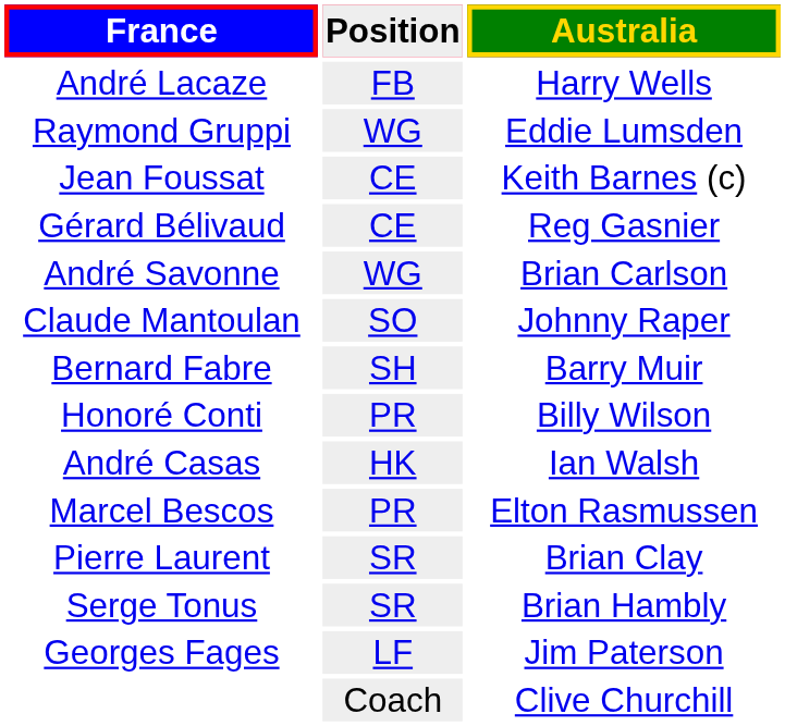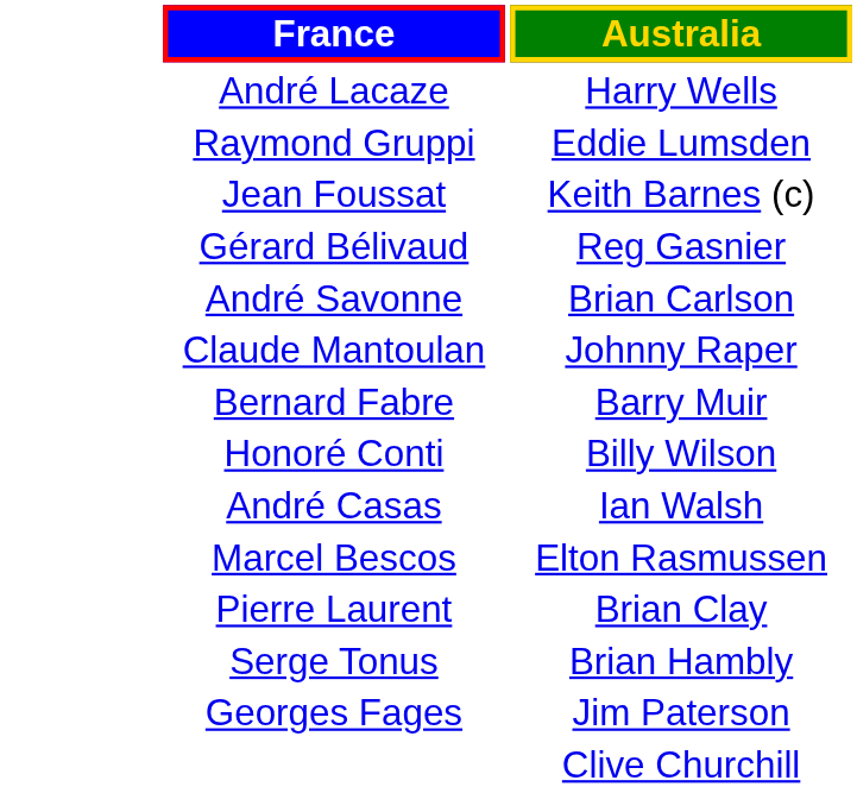 <table align=right style="font-size:90%; margin-left:1em">
 <tr bgcolor=#FF0033>
 <th align="centre" width="126" style="border: 2px solid red; background: blue; color: white">France</th>
-<th align="center" style="background: #eeeeee; color: black">Position</th>
 <th align="centre" width="126" style="border: 2px solid gold; background: green; color: gold">Australia</th>
 </tr>
 <tr>
 <td align="center"><a href='#'>André Lacaze</a></td>
-<td align="center" style="background: #eeeeee"><a href='#'>FB</a></td>
 <td align="center"><a href='#'>Harry Wells</a></td>
 </tr>
 <tr>
 <td align="center"><a href='#'>Raymond Gruppi</a></td>
-<td align="center" style="background: #eeeeee"><a href='#'>WG</a></td>
 <td align="center"><a href='#'>Eddie Lumsden</a></td>
 </tr>
 <tr>
 <td align="center"><a href='#'>Jean Foussat</a></td>
-<td align="center" style="background: #eeeeee"><a href='#'>CE</a></td>
 <td align="center"><a href='#'>Keith Barnes</a> (c)</td>
 </tr>
 <tr>
 <td align="center"><a href='#'>Gérard Bélivaud</a></td>
-<td align="center" style="background: #eeeeee"><a href='#'>CE</a></td>
 <td align="center"><a href='#'>Reg Gasnier</a></td>
 </tr>
 <tr>
 <td align="center"><a href='#'>André Savonne</a></td>
-<td align="center" style="background: #eeeeee"><a href='#'>WG</a></td>
 <td align="center"><a href='#'>Brian Carlson</a></td>
 </tr>
 <tr>
 <td align="center"><a href='#'>Claude Mantoulan</a></td>
-<td align="center" style="background: #eeeeee"><a href='#'>SO</a></td>
 <td align="center"><a href='#'>Johnny Raper</a></td>
 </tr>
 <tr>
 <td align="center"><a href='#'>Bernard Fabre</a></td>
-<td align="center" style="background: #eeeeee"><a href='#'>SH</a></td>
 <td align="center"><a href='#'>Barry Muir</a></td>
 </tr>
 <tr>
 <td align="center"><a href='#'>Honoré Conti</a></td>
-<td align="center" style="background: #eeeeee"><a href='#'>PR</a></td>
 <td align="center"><a href='#'>Billy Wilson</a></td>
 </tr>
 <tr>
 <td align="center"><a href='#'>André Casas</a></td>
-<td align="center" style="background: #eeeeee"><a href='#'>HK</a></td>
 <td align="center"><a href='#'>Ian Walsh</a></td>
 </tr>
 <tr>
 <td align="center"><a href='#'>Marcel Bescos</a></td>
-<td align="center" style="background: #eeeeee"><a href='#'>PR</a></td>
 <td align="center"><a href='#'>Elton Rasmussen</a></td>
 </tr>
 <tr>
 <td align="center"><a href='#'>Pierre Laurent</a></td>
-<td align="center" style="background: #eeeeee"><a href='#'>SR</a></td>
 <td align="center"><a href='#'>Brian Clay</a></td>
 </tr>
 <tr>
 <td align="center"><a href='#'>Serge Tonus</a></td>
-<td align="center" style="background: #eeeeee"><a href='#'>SR</a></td>
 <td align="center"><a href='#'>Brian Hambly</a></td>
 </tr>
 <tr>
 <td align="center"><a href='#'>Georges Fages</a></td>
-<td align="center" style="background: #eeeeee"><a href='#'>LF</a></td>
 <td align="center"><a href='#'>Jim Paterson</a></td>
 </tr>
 <tr>
 <td align="center"></td>
-<td align="center" style="background: #eeeeee">Coach</td>
 <td align="center"><a href='#'>Clive Churchill</a></td>
 </tr>
 </table>
